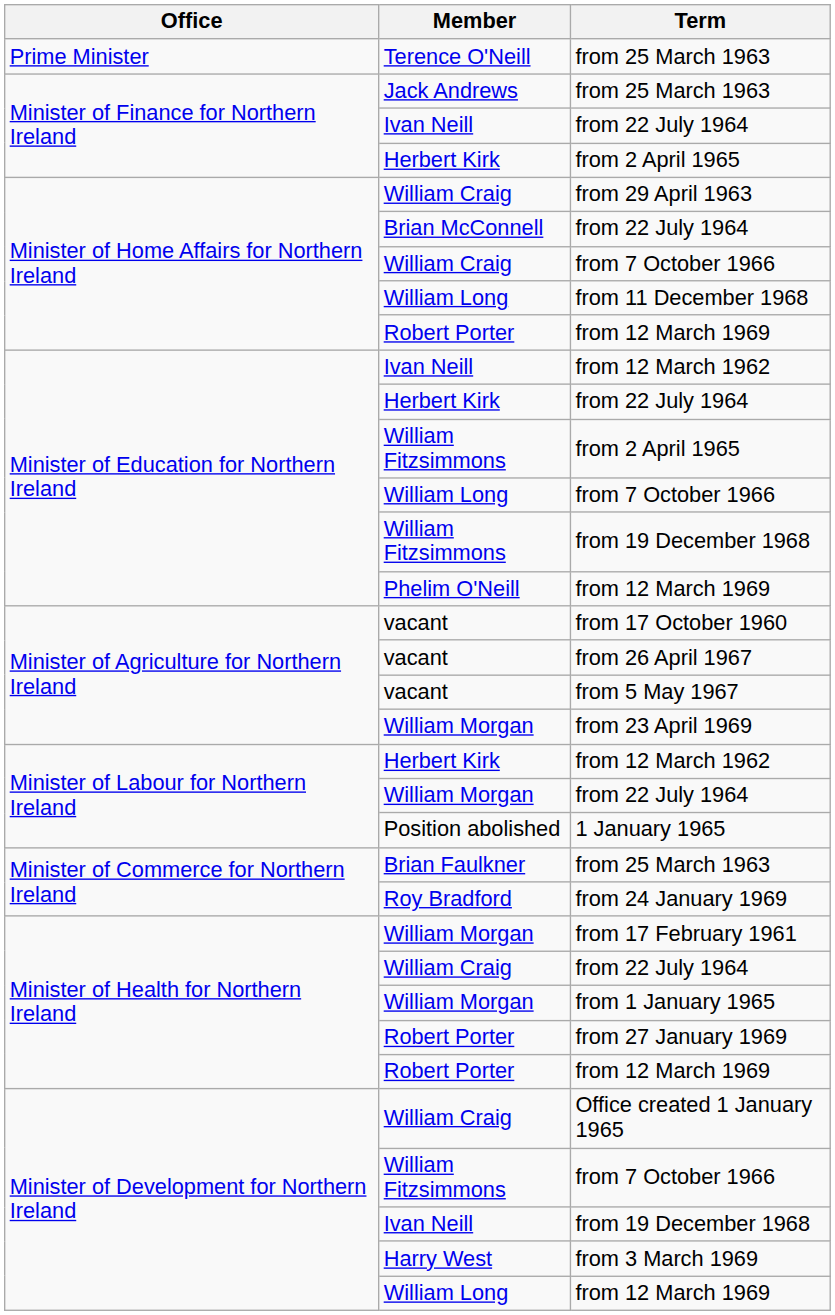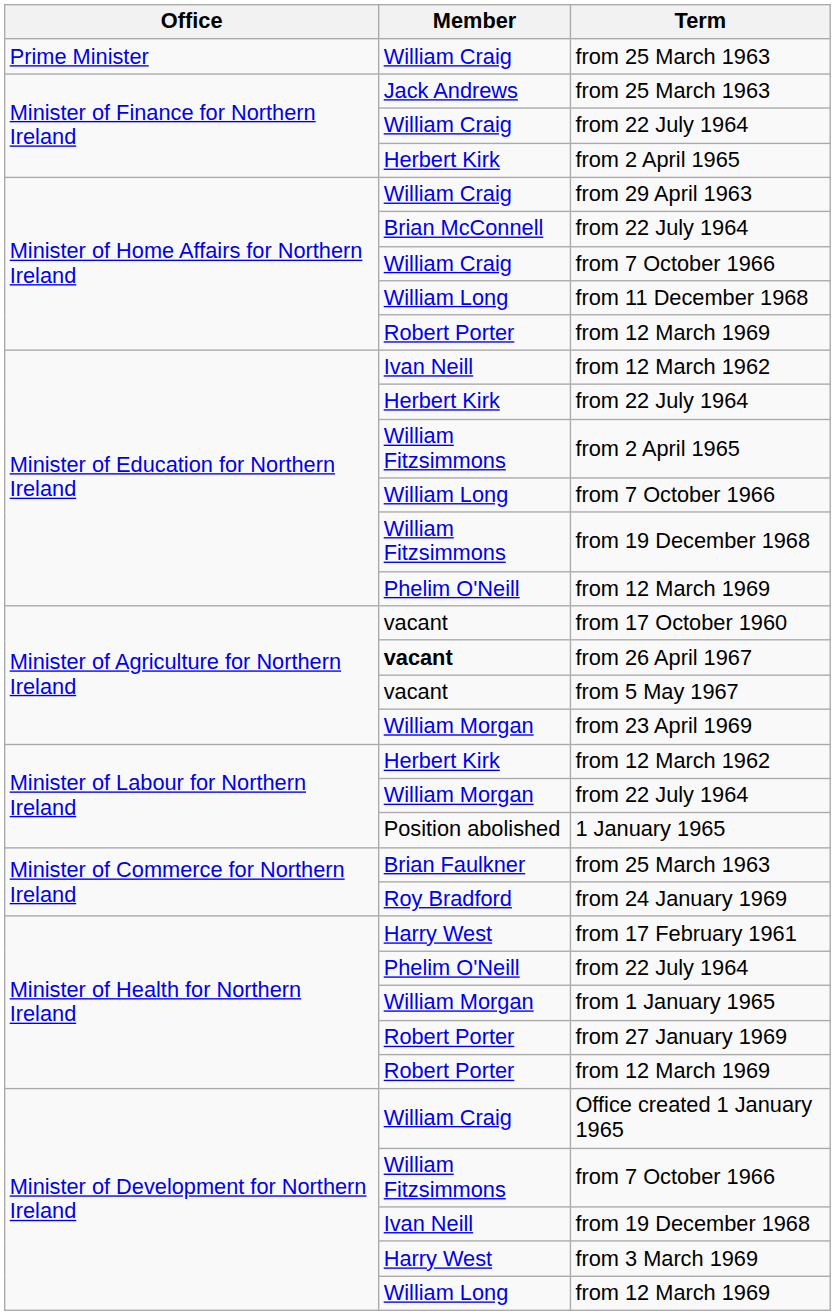 <table class="wikitable">
 <tr>
 <th>Office</th>
 <th>Member</th>
 <th>Term</th>
 </tr>
 <tr>
 <td><a href='#'>Prime Minister</a></td>
-<td><a href='#'>Terence O'Neill</a></td>
+<td><a href='#'>William Craig</a></td>
 <td>from 25 March 1963</td>
 </tr>
 <tr>
 <td rowspan="3"><a href='#'>Minister of Finance for Northern Ireland</a></td>
 <td><a href='#'>Jack Andrews</a></td>
 <td>from 25 March 1963</td>
 </tr>
 <tr>
-<td><a href='#'>Ivan Neill</a></td>
+<td><a href='#'>William Craig</a></td>
 <td>from 22 July 1964</td>
 </tr>
 <tr>
 <td><a href='#'>Herbert Kirk</a></td>
 <td>from 2 April 1965</td>
 </tr>
 <tr>
 <td rowspan="5"><a href='#'>Minister of Home Affairs for Northern Ireland</a></td>
 <td><a href='#'>William Craig</a></td>
 <td>from 29 April 1963</td>
 </tr>
 <tr>
 <td><a href='#'>Brian McConnell</a></td>
 <td>from 22 July 1964</td>
 </tr>
 <tr>
 <td><a href='#'>William Craig</a></td>
 <td>from 7 October 1966</td>
 </tr>
 <tr>
 <td><a href='#'>William Long</a></td>
 <td>from 11 December 1968</td>
 </tr>
 <tr>
 <td><a href='#'>Robert Porter</a></td>
 <td>from 12 March 1969</td>
 </tr>
 <tr>
 <td rowspan="6"><a href='#'>Minister of Education for Northern Ireland</a></td>
 <td><a href='#'>Ivan Neill</a></td>
 <td>from 12 March 1962</td>
 </tr>
 <tr>
 <td><a href='#'>Herbert Kirk</a></td>
 <td>from 22 July 1964</td>
 </tr>
 <tr>
 <td><a href='#'>William Fitzsimmons</a></td>
 <td>from 2 April 1965</td>
 </tr>
 <tr>
 <td><a href='#'>William Long</a></td>
 <td>from 7 October 1966</td>
 </tr>
 <tr>
 <td><a href='#'>William Fitzsimmons</a></td>
 <td>from 19 December 1968</td>
 </tr>
 <tr>
 <td><a href='#'>Phelim O'Neill</a></td>
 <td>from 12 March 1969</td>
 </tr>
 <tr>
 <td rowspan="4"><a href='#'>Minister of Agriculture for Northern Ireland</a></td>
 <td>vacant</td>
 <td>from 17 October 1960</td>
 </tr>
 <tr>
-<td>vacant</td>
+<td><strong>vacant</strong></td>
 <td>from 26 April 1967</td>
 </tr>
 <tr>
 <td>vacant</td>
 <td>from 5 May 1967</td>
 </tr>
 <tr>
 <td><a href='#'>William Morgan</a></td>
 <td>from 23 April 1969</td>
 </tr>
 <tr>
 <td rowspan="3"><a href='#'>Minister of Labour for Northern Ireland</a></td>
 <td><a href='#'>Herbert Kirk</a></td>
 <td>from 12 March 1962</td>
 </tr>
 <tr>
 <td><a href='#'>William Morgan</a></td>
 <td>from 22 July 1964</td>
 </tr>
 <tr>
 <td>Position abolished</td>
 <td>1 January 1965</td>
 </tr>
 <tr>
 <td rowspan="2"><a href='#'>Minister of Commerce for Northern Ireland</a></td>
 <td><a href='#'>Brian Faulkner</a></td>
 <td>from 25 March 1963</td>
 </tr>
 <tr>
 <td><a href='#'>Roy Bradford</a></td>
 <td>from 24 January 1969</td>
 </tr>
 <tr>
 <td rowspan="5"><a href='#'>Minister of Health for Northern Ireland</a></td>
-<td><a href='#'>William Morgan</a></td>
+<td><a href='#'>Harry West</a></td>
 <td>from 17 February 1961</td>
 </tr>
 <tr>
-<td><a href='#'>William Craig</a></td>
+<td><a href='#'>Phelim O'Neill</a></td>
 <td>from 22 July 1964</td>
 </tr>
 <tr>
 <td><a href='#'>William Morgan</a></td>
 <td>from 1 January 1965</td>
 </tr>
 <tr>
 <td><a href='#'>Robert Porter</a></td>
 <td>from 27 January 1969</td>
 </tr>
 <tr>
 <td><a href='#'>Robert Porter</a></td>
 <td>from 12 March 1969</td>
 </tr>
 <tr>
 <td rowspan="5"><a href='#'>Minister of Development for Northern Ireland</a></td>
 <td><a href='#'>William Craig</a></td>
 <td>Office created 1 January 1965</td>
 </tr>
 <tr>
 <td><a href='#'>William Fitzsimmons</a></td>
 <td>from 7 October 1966</td>
 </tr>
 <tr>
 <td><a href='#'>Ivan Neill</a></td>
 <td>from 19 December 1968</td>
 </tr>
 <tr>
 <td><a href='#'>Harry West</a></td>
 <td>from 3 March 1969</td>
 </tr>
 <tr>
 <td><a href='#'>William Long</a></td>
 <td>from 12 March 1969</td>
 </tr>
 </table>
